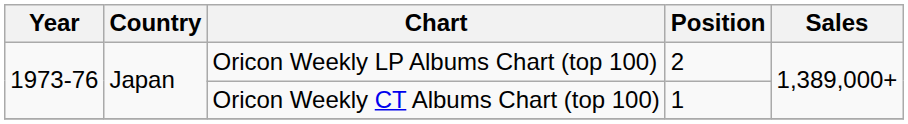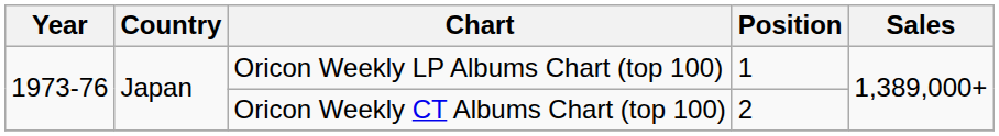 <table class="wikitable">
 <tr>
 <th>Year</th>
 <th>Country</th>
 <th>Chart</th>
 <th>Position</th>
 <th>Sales</th>
 </tr>
 <tr>
 <td rowspan=2>1973-76</td>
 <td rowspan=2>Japan</td>
 <td>Oricon Weekly LP Albums Chart (top 100)</td>
-<td>2</td>
+<td>1</td>
 <td rowspan=2>1,389,000+</td>
 </tr>
 <tr>
 <td>Oricon Weekly <a href='#'>CT</a> Albums Chart (top 100)</td>
-<td>1</td>
+<td>2</td>
 </tr>
 <tr>
 </tr>
 </table>
